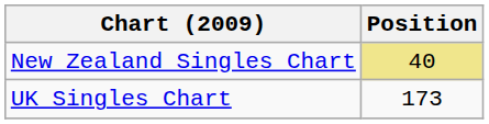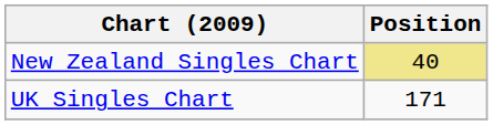 <table class="wikitable sortable">
 <tr>
 <th>Chart (2009)</th>
 <th>Position</th>
 </tr>
 <tr>
 <td><a href='#'>New Zealand Singles Chart</a></td>
 <td style="background: khaki; text-align:center;">40</td>
 </tr>
 <tr>
 <td><a href='#'>UK Singles Chart</a></td>
-<td style="text-align:center;">173</td>
+<td style="text-align:center;">171</td>
 </tr>
 </table>
